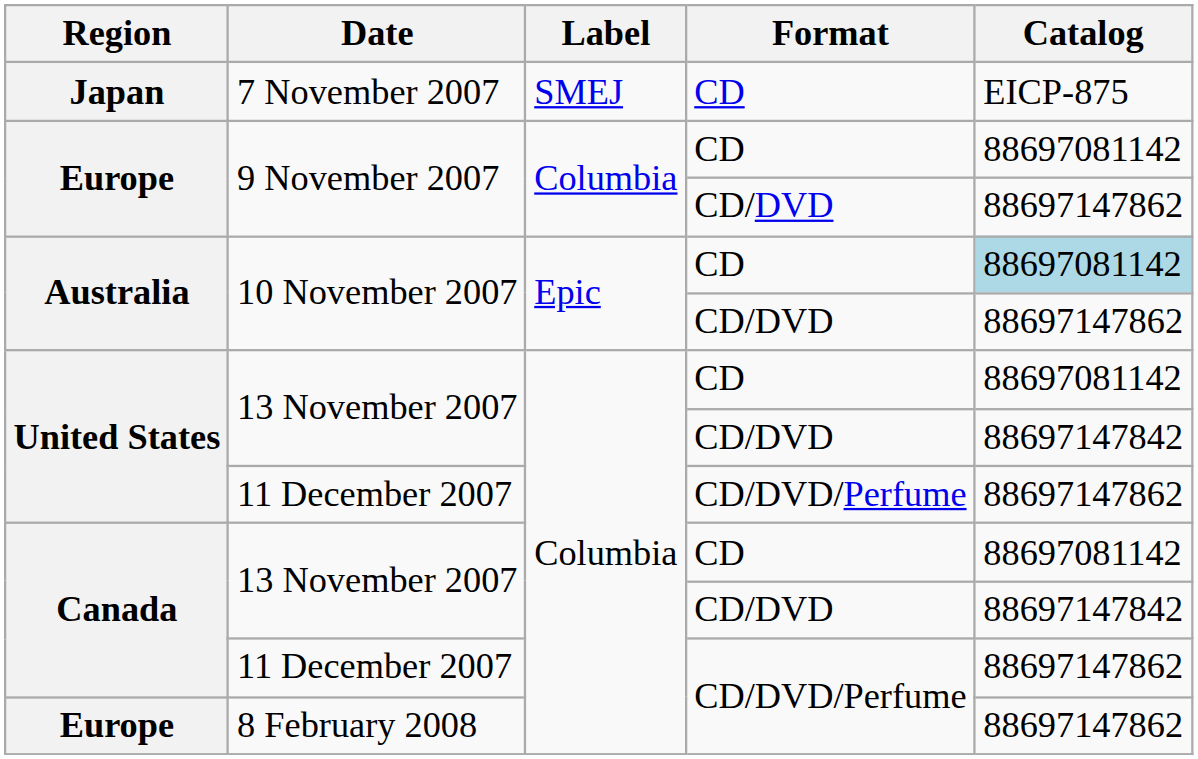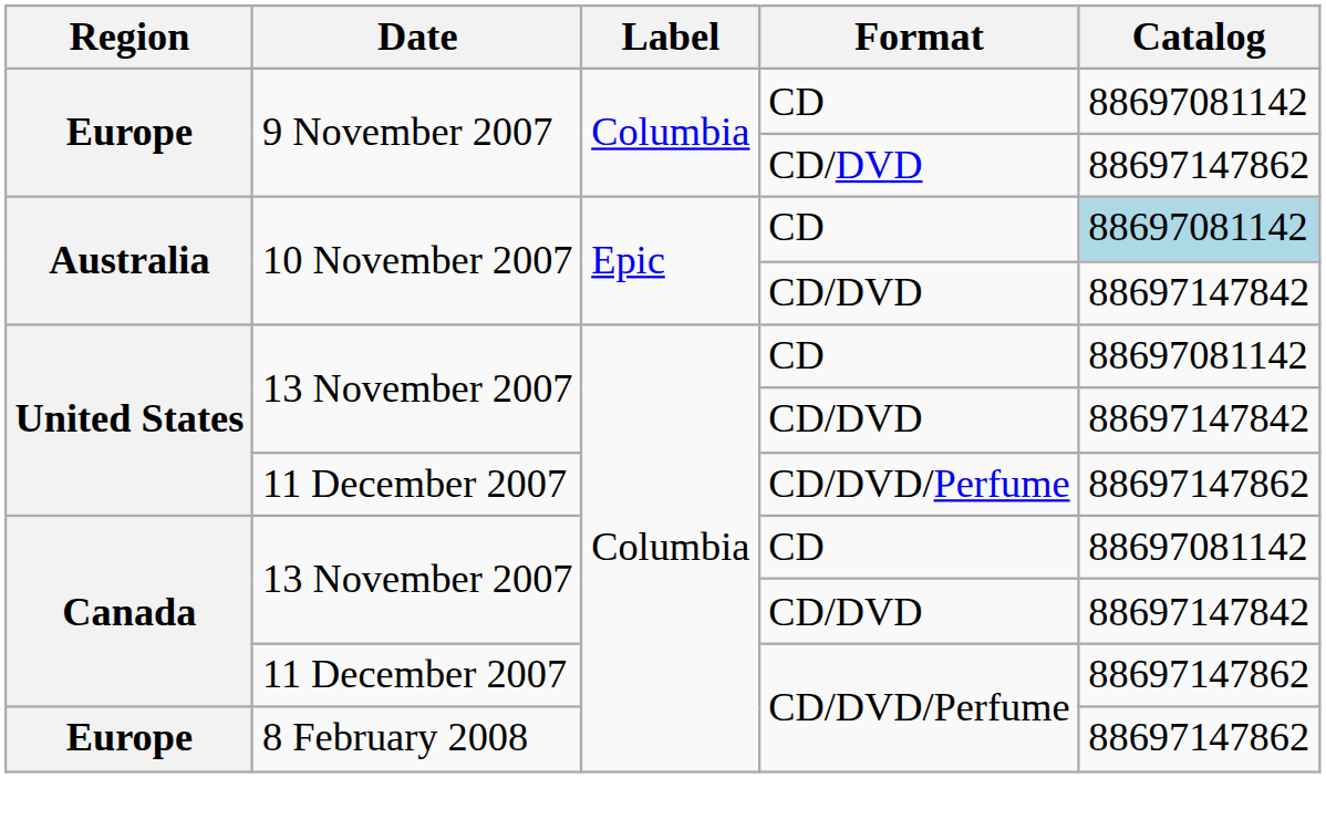 <table class="wikitable plainrowheaders">
 <tr>
 <th>Region</th>
 <th>Date</th>
 <th>Label</th>
 <th>Format</th>
 <th>Catalog</th>
-</tr>
-<tr>
-<th scope="row">Japan</th>
-<td>7 November 2007</td>
-<td><a href='#'>SMEJ</a></td>
-<td><a href='#'>CD</a></td>
-<td>EICP-875</td>
 </tr>
 <tr>
 <th scope="row" rowspan="2">Europe</th>
 <td rowspan="2">9 November 2007</td>
 <td rowspan="2"><a href='#'>Columbia</a></td>
 <td>CD</td>
 <td>88697081142</td>
 </tr>
 <tr>
 <td>CD/<a href='#'>DVD</a></td>
 <td>88697147862</td>
 </tr>
 <tr>
 <th scope="row" rowspan="2">Australia</th>
 <td rowspan="2">10 November 2007</td>
 <td rowspan="2"><a href='#'>Epic</a></td>
 <td>CD</td>
 <td style="background: lightblue;">88697081142</td>
 </tr>
 <tr>
 <td>CD/DVD</td>
-<td>88697147862</td>
+<td>88697147842</td>
 </tr>
 <tr>
 <th scope="row" rowspan="3">United States</th>
 <td rowspan="2">13 November 2007</td>
 <td rowspan="7">Columbia</td>
 <td>CD</td>
 <td>88697081142</td>
 </tr>
 <tr>
 <td>CD/DVD</td>
 <td>88697147842</td>
 </tr>
 <tr>
 <td>11 December 2007</td>
 <td>CD/DVD/<a href='#'>Perfume</a></td>
 <td>88697147862</td>
 </tr>
 <tr>
 <th scope="row" rowspan="3">Canada</th>
 <td rowspan="2">13 November 2007</td>
 <td>CD</td>
 <td>88697081142</td>
 </tr>
 <tr>
 <td>CD/DVD</td>
 <td>88697147842</td>
 </tr>
 <tr>
 <td>11 December 2007</td>
 <td rowspan="2">CD/DVD/Perfume</td>
 <td>88697147862</td>
 </tr>
 <tr>
 <th scope="row">Europe</th>
 <td>8 February 2008</td>
 <td>88697147862</td>
 </tr>
 </table>
